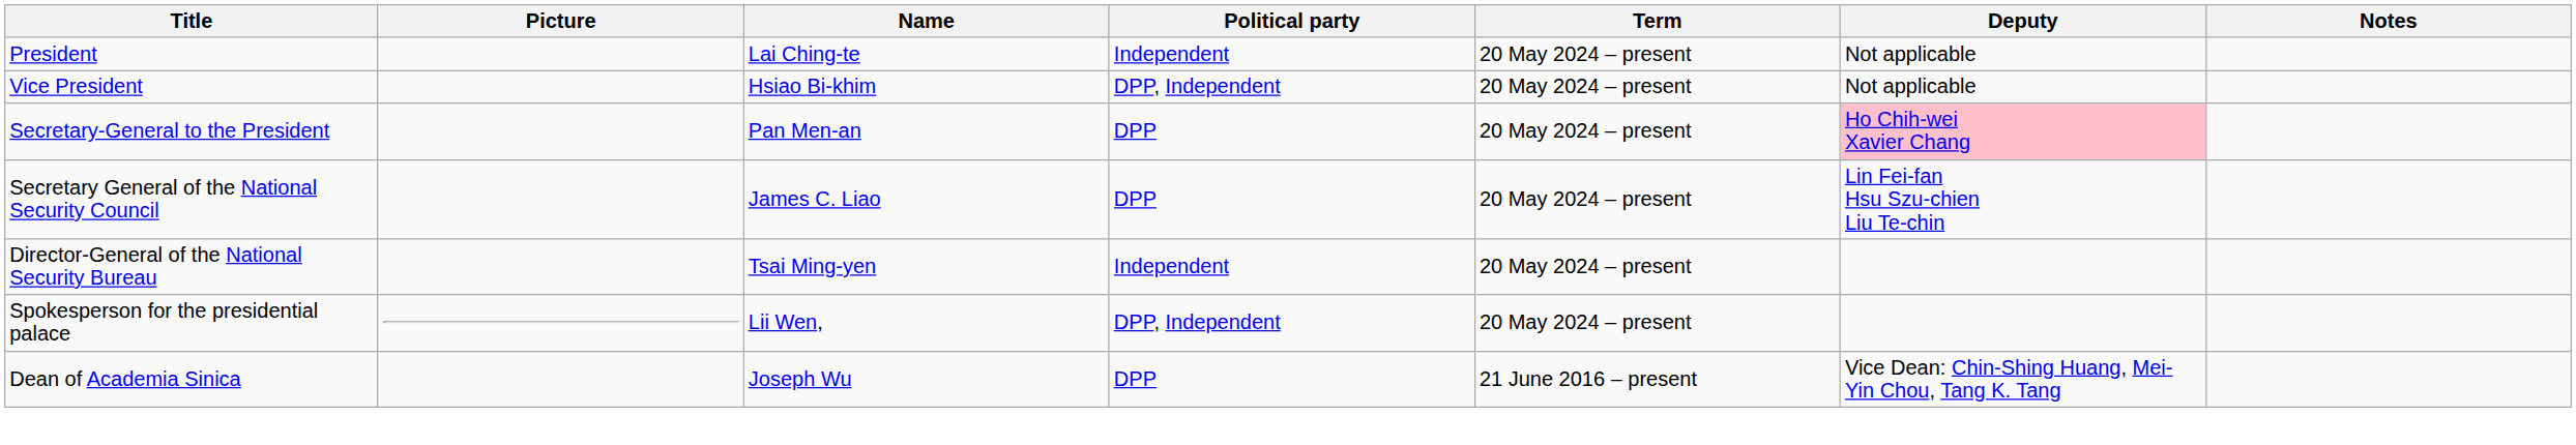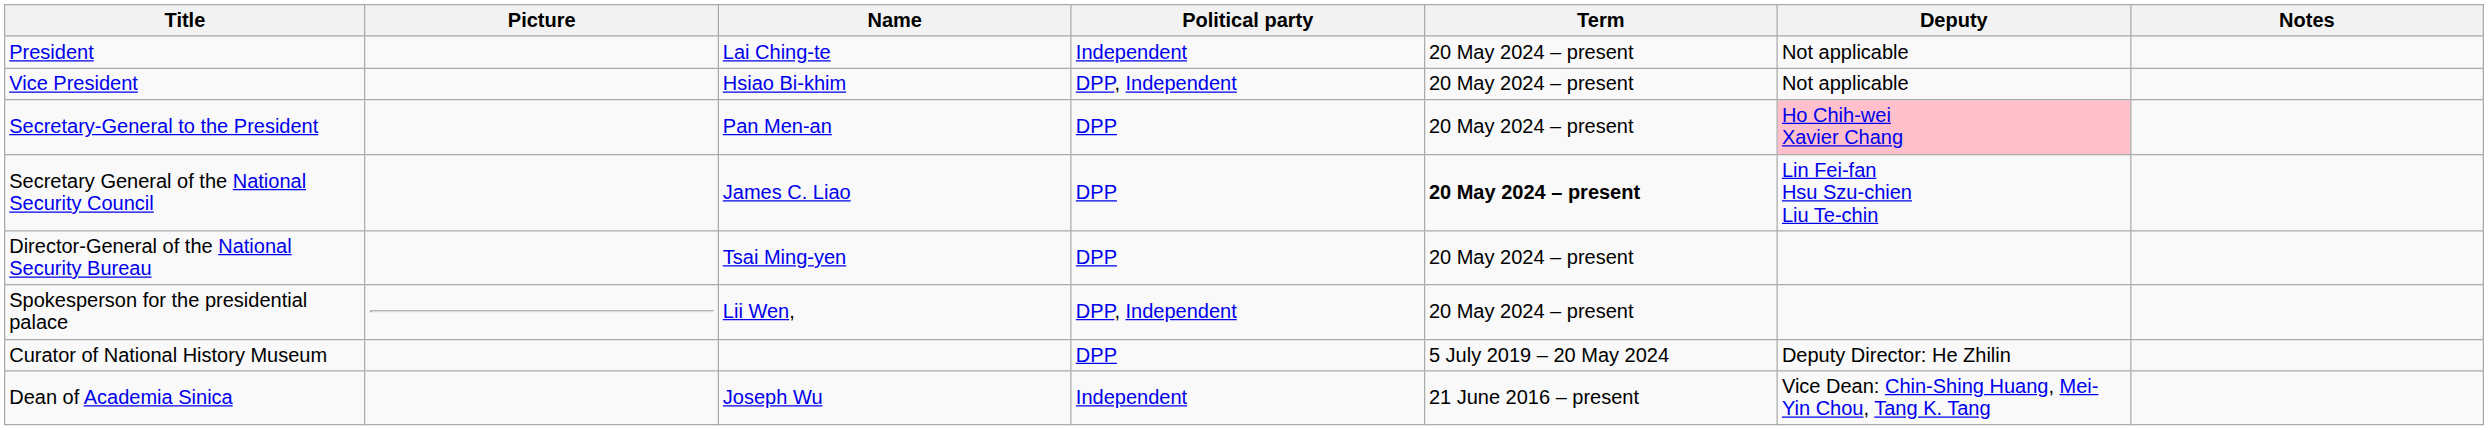 <table class="wikitable collapsible"  style="width: 100%;">
 <tr>
 <th style="text-align:center; width:100px;">Title</th>
 <th style="text-align:center; width:100px;">Picture</th>
 <th style="text-align:center; width:100px;">Name</th>
 <th style="text-align:center; width:100px;">Political party</th>
 <th style="text-align:center; width:100px;">Term</th>
 <th style="text-align:center; width:100px;">Deputy</th>
 <th style="text-align:center; width:100px;">Notes</th>
 </tr>
 <tr>
 <td><a href='#'>President</a></td>
 <td></td>
 <td><a href='#'>Lai Ching-te</a></td>
 <td><a href='#'>Independent</a></td>
 <td>20 May 2024 – present</td>
 <td>Not applicable</td>
 <td></td>
 </tr>
 <tr>
 <td><a href='#'>Vice President</a></td>
 <td></td>
 <td><a href='#'>Hsiao Bi-khim</a></td>
 <td><a href='#'>DPP</a>, <a href='#'>Independent</a></td>
 <td>20 May 2024 – present</td>
 <td>Not applicable</td>
 <td></td>
 </tr>
 <tr>
 <td><a href='#'>Secretary-General to the President</a></td>
 <td></td>
 <td><a href='#'>Pan Men-an</a></td>
 <td><a href='#'>DPP</a></td>
 <td>20 May 2024 – present</td>
 <td style="background: pink;"><a href='#'>Ho Chih-wei</a><br><a href='#'>Xavier Chang</a></td>
 <td></td>
 </tr>
 <tr>
 <td>Secretary General of the <a href='#'>National Security Council</a></td>
 <td></td>
 <td><a href='#'>James C. Liao</a></td>
 <td><a href='#'>DPP</a></td>
-<td>20 May 2024 – present</td>
+<td><strong>20 May 2024 – present</strong></td>
 <td><a href='#'>Lin Fei-fan</a><br><a href='#'>Hsu Szu-chien</a><br><a href='#'>Liu Te-chin</a></td>
 <td></td>
 </tr>
 <tr>
 <td>Director-General of the <a href='#'>National Security Bureau</a></td>
 <td></td>
 <td><a href='#'>Tsai Ming-yen</a></td>
-<td><a href='#'>Independent</a></td>
+<td><a href='#'>DPP</a></td>
 <td>20 May 2024 – present</td>
 <td></td>
 <td></td>
 </tr>
 <tr>
 <td>Spokesperson for the presidential palace</td>
 <td><hr></td>
 <td><a href='#'>Lii Wen</a>, </td>
 <td><a href='#'>DPP</a>, <a href='#'>Independent</a></td>
 <td>20 May 2024 – present</td>
 <td></td>
 <td></td>
 </tr>
 <tr>
+<td>Curator of National History Museum</td>
+<td></td>
+<td></td>
+<td><a href='#'>DPP</a></td>
+<td>5 July 2019 – 20 May 2024</td>
+<td>Deputy Director: He Zhilin</td>
+<td></td>
+</tr>
+<tr>
 <td>Dean of <a href='#'>Academia Sinica</a></td>
 <td></td>
 <td><a href='#'>Joseph Wu</a></td>
-<td><a href='#'>DPP</a></td>
+<td><a href='#'>Independent</a></td>
 <td>21 June 2016 – present</td>
 <td>Vice Dean: <a href='#'>Chin-Shing Huang</a>, <a href='#'>Mei-Yin Chou</a>, <a href='#'>Tang K. Tang</a></td>
 <td></td>
 </tr>
 </table>
